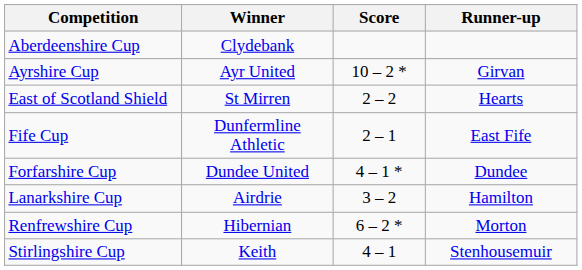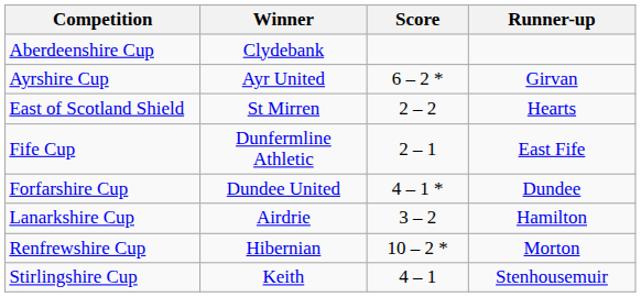 <table class="wikitable" style="text-align: center;">
 <tr>
 <th width=160>Competition</th>
 <th width=135>Winner</th>
 <th width=80>Score</th>
 <th width=135>Runner-up</th>
 </tr>
 <tr>
 <td align=left><a href='#'>Aberdeenshire Cup</a></td>
 <td><a href='#'>Clydebank</a></td>
 <td></td>
 <td></td>
 </tr>
 <tr>
 <td align=left><a href='#'>Ayrshire Cup</a></td>
 <td><a href='#'>Ayr United</a></td>
-<td>10 – 2 *</td>
+<td>6 – 2 *</td>
 <td><a href='#'>Girvan</a></td>
 </tr>
 <tr>
 <td align=left><a href='#'>East of Scotland Shield</a></td>
 <td><a href='#'>St Mirren</a></td>
 <td>2 – 2 </td>
 <td><a href='#'>Hearts</a></td>
 </tr>
 <tr>
 <td align=left><a href='#'>Fife Cup</a></td>
 <td><a href='#'>Dunfermline Athletic</a></td>
 <td>2 – 1</td>
 <td><a href='#'>East Fife</a></td>
 </tr>
 <tr>
 <td align=left><a href='#'>Forfarshire Cup</a></td>
 <td><a href='#'>Dundee United</a></td>
 <td>4 – 1 *</td>
 <td><a href='#'>Dundee</a></td>
 </tr>
 <tr>
 <td align=left><a href='#'>Lanarkshire Cup</a></td>
 <td><a href='#'>Airdrie</a></td>
 <td>3 – 2</td>
 <td><a href='#'>Hamilton</a></td>
 </tr>
 <tr>
 <td align=left><a href='#'>Renfrewshire Cup</a></td>
 <td><a href='#'>Hibernian</a></td>
-<td>6 – 2 *</td>
+<td>10 – 2 *</td>
 <td><a href='#'>Morton</a></td>
 </tr>
 <tr>
 <td align=left><a href='#'>Stirlingshire Cup</a></td>
 <td><a href='#'>Keith</a></td>
 <td>4 – 1</td>
 <td><a href='#'>Stenhousemuir</a></td>
 </tr>
 </table>
